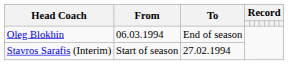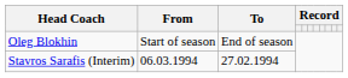 <table class="wikitable" style="text-align: ">
 <tr>
 <th rowspan=2>Head Coach</th>
 <th rowspan=2>From</th>
 <th rowspan=2>To</th>
 <th colspan=8>Record</th>
 </tr>
 <tr>
 <th></th>
 <th></th>
 <th></th>
 <th></th>
 <th></th>
 <th></th>
 <th></th>
 <th></th>
 </tr>
 <tr>
 <td> <a href='#'>Oleg Blokhin</a></td>
-<td>06.03.1994</td>
+<td>Start of season</td>
 <td>End of season<br></td>
 </tr>
 <tr>
 <td> <a href='#'>Stavros Sarafis</a> (Interim)</td>
-<td>Start of season</td>
+<td>06.03.1994</td>
 <td>27.02.1994<br></td>
 </tr>
 </table>
